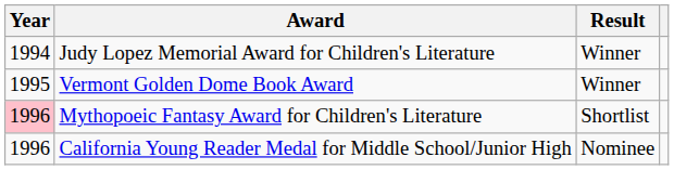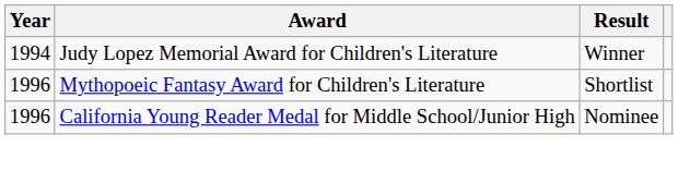 <table class="wikitable">
 <tr>
 <th>Year</th>
 <th>Award</th>
 <th>Result</th>
 <th></th>
 </tr>
 <tr>
 <td>1994</td>
 <td>Judy Lopez Memorial Award for Children's Literature</td>
 <td>Winner</td>
 <td></td>
 </tr>
 <tr>
-<td>1995</td>
-<td><a href='#'>Vermont Golden Dome Book Award</a></td>
-<td>Winner</td>
-<td></td>
-</tr>
-<tr>
-<td style="background: pink;">1996</td>
+<td>1996</td>
 <td><a href='#'>Mythopoeic Fantasy Award</a> for Children's Literature</td>
 <td>Shortlist</td>
 <td></td>
 </tr>
 <tr>
 <td>1996</td>
 <td><a href='#'>California Young Reader Medal</a> for Middle School/Junior High</td>
 <td>Nominee</td>
 <td></td>
 </tr>
 </table>
